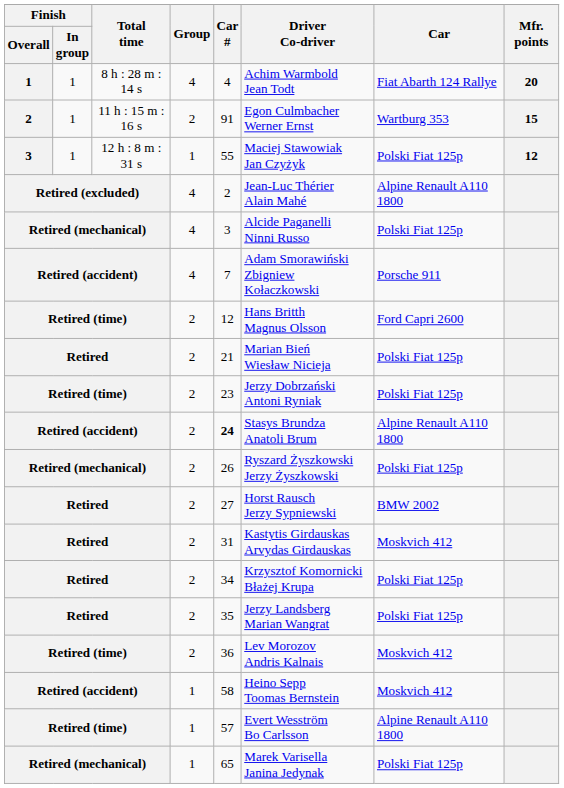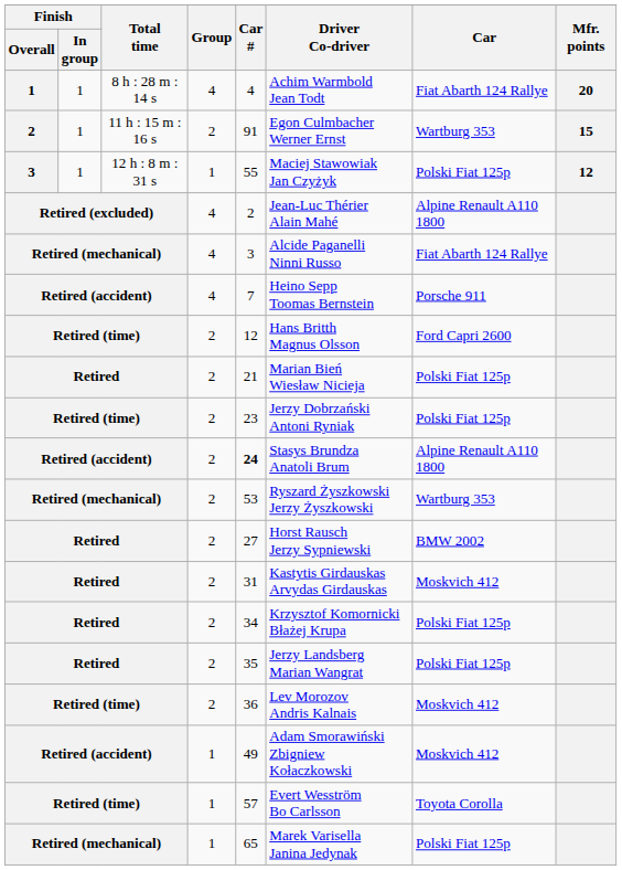 <table class="wikitable" style="font-size:90%;">
 <tr>
 </tr>
 <tr style="background:#efefef;">
 <th width=15% colspan=2>Finish</th>
 <th width=15% rowspan=2>Total<br>time</th>
 <th width=5% rowspan=2>Group</th>
 <th width=5% rowspan=2>Car #</th>
 <th width=25% rowspan=2>Driver<br>Co-driver</th>
 <th width=25% rowspan=2>Car</th>
 <th width=10% rowspan=2>Mfr.<br>points</th>
 </tr>
 <tr>
 <th>Overall</th>
 <th>In<br>group</th>
 </tr>
 <tr align=center>
 <th>1</th>
 <td>1</td>
 <td>8 h : 28 m : 14 s</td>
 <td>4</td>
 <td>4</td>
 <td align=left> <a href='#'>Achim Warmbold</a><br> <a href='#'>Jean Todt</a></td>
 <td align=left> <a href='#'>Fiat Abarth 124 Rallye</a></td>
 <th>20</th>
 </tr>
 <tr align=center>
 <th>2</th>
 <td>1</td>
 <td>11 h : 15 m : 16 s</td>
 <td>2</td>
 <td>91</td>
 <td align=left> <a href='#'>Egon Culmbacher</a><br> <a href='#'>Werner Ernst</a></td>
 <td align=left> <a href='#'>Wartburg 353</a></td>
 <th>15</th>
 </tr>
 <tr align=center>
 <th>3</th>
 <td>1</td>
 <td>12 h : 8 m : 31 s</td>
 <td>1</td>
 <td>55</td>
 <td align=left> <a href='#'>Maciej Stawowiak</a><br> <a href='#'>Jan Czyżyk</a></td>
 <td align=left> <a href='#'>Polski Fiat 125p</a></td>
 <th>12</th>
 </tr>
 <tr align=center>
 <th colspan=3>Retired (excluded)</th>
 <td>4</td>
 <td>2</td>
 <td align=left> <a href='#'>Jean-Luc Thérier</a><br> <a href='#'>Alain Mahé</a></td>
 <td align=left> <a href='#'>Alpine Renault A110 1800</a></td>
 <th></th>
 </tr>
 <tr align=center>
 <th colspan=3>Retired (mechanical)</th>
 <td>4</td>
 <td>3</td>
 <td align=left> <a href='#'>Alcide Paganelli</a><br> <a href='#'>Ninni Russo</a></td>
-<td align=left> <a href='#'>Polski Fiat 125p</a></td>
+<td align=left> <a href='#'>Fiat Abarth 124 Rallye</a></td>
 <th></th>
 </tr>
 <tr align=center>
 <th colspan=3>Retired (accident)</th>
 <td>4</td>
 <td>7</td>
-<td align=left> <a href='#'>Adam Smorawiński</a><br> <a href='#'>Zbigniew Kołaczkowski</a></td>
+<td align=left> <a href='#'>Heino Sepp</a><br> <a href='#'>Toomas Bernstein</a></td>
 <td align=left> <a href='#'>Porsche 911</a></td>
 <th></th>
 </tr>
 <tr align=center>
 <th colspan=3>Retired (time)</th>
 <td>2</td>
 <td>12</td>
 <td align=left> <a href='#'>Hans Britth</a><br> <a href='#'>Magnus Olsson</a></td>
 <td align=left> <a href='#'>Ford Capri 2600</a></td>
 <th></th>
 </tr>
 <tr align=center>
 <th colspan=3>Retired</th>
 <td>2</td>
 <td>21</td>
 <td align=left> <a href='#'>Marian Bień</a><br> <a href='#'>Wiesław Nicieja</a></td>
 <td align=left> <a href='#'>Polski Fiat 125p</a></td>
 <th></th>
 </tr>
 <tr align=center>
 <th colspan=3>Retired (time)</th>
 <td>2</td>
 <td>23</td>
 <td align=left> <a href='#'>Jerzy Dobrzański</a><br> <a href='#'>Antoni Ryniak</a></td>
 <td align=left> <a href='#'>Polski Fiat 125p</a></td>
 <th></th>
 </tr>
 <tr align=center>
 <th colspan=3>Retired (accident)</th>
 <td>2</td>
 <td><strong>24</strong></td>
 <td align=left> <a href='#'>Stasys Brundza</a><br> <a href='#'>Anatoli Brum</a></td>
 <td align=left> <a href='#'>Alpine Renault A110 1800</a></td>
 <th></th>
 </tr>
 <tr align=center>
 <th colspan=3>Retired (mechanical)</th>
 <td>2</td>
-<td>26</td>
+<td>53</td>
 <td align=left> <a href='#'>Ryszard Żyszkowski</a><br> <a href='#'>Jerzy Żyszkowski</a></td>
-<td align=left> <a href='#'>Polski Fiat 125p</a></td>
+<td align=left> <a href='#'>Wartburg 353</a></td>
 <th></th>
 </tr>
 <tr align=center>
 <th colspan=3>Retired</th>
 <td>2</td>
 <td>27</td>
 <td align=left> <a href='#'>Horst Rausch</a><br> <a href='#'>Jerzy Sypniewski</a></td>
 <td align=left> <a href='#'>BMW 2002</a></td>
 <th></th>
 </tr>
 <tr align=center>
 <th colspan=3>Retired</th>
 <td>2</td>
 <td>31</td>
 <td align=left> <a href='#'>Kastytis Girdauskas</a><br> <a href='#'>Arvydas Girdauskas</a></td>
 <td align=left> <a href='#'>Moskvich 412</a></td>
 <th></th>
 </tr>
 <tr align=center>
 <th colspan=3>Retired</th>
 <td>2</td>
 <td>34</td>
 <td align=left> <a href='#'>Krzysztof Komornicki</a><br> <a href='#'>Błażej Krupa</a></td>
 <td align=left> <a href='#'>Polski Fiat 125p</a></td>
 <th></th>
 </tr>
 <tr align=center>
 <th colspan=3>Retired</th>
 <td>2</td>
 <td>35</td>
 <td align=left> <a href='#'>Jerzy Landsberg</a><br> <a href='#'>Marian Wangrat</a></td>
 <td align=left> <a href='#'>Polski Fiat 125p</a></td>
 <th></th>
 </tr>
 <tr align=center>
 <th colspan=3>Retired (time)</th>
 <td>2</td>
 <td>36</td>
 <td align=left> <a href='#'>Lev Morozov</a><br> <a href='#'>Andris Kalnais</a></td>
 <td align=left> <a href='#'>Moskvich 412</a></td>
 <th></th>
 </tr>
 <tr align=center>
 <th colspan=3>Retired (accident)</th>
 <td>1</td>
-<td>58</td>
-<td align=left> <a href='#'>Heino Sepp</a><br> <a href='#'>Toomas Bernstein</a></td>
+<td>49</td>
+<td align=left> <a href='#'>Adam Smorawiński</a><br> <a href='#'>Zbigniew Kołaczkowski</a></td>
 <td align=left> <a href='#'>Moskvich 412</a></td>
 <th></th>
 </tr>
 <tr align=center>
 <th colspan=3>Retired (time)</th>
 <td>1</td>
 <td>57</td>
 <td align=left> <a href='#'>Evert Wesström</a><br> <a href='#'>Bo Carlsson</a></td>
-<td align=left> <a href='#'>Alpine Renault A110 1800</a></td>
+<td align=left> <a href='#'>Toyota Corolla</a></td>
 <th></th>
 </tr>
 <tr align=center>
 <th colspan=3>Retired (mechanical)</th>
 <td>1</td>
 <td>65</td>
 <td align=left> <a href='#'>Marek Varisella</a><br> <a href='#'>Janina Jedynak</a></td>
 <td align=left> <a href='#'>Polski Fiat 125p</a></td>
 <th></th>
 </tr>
 </table>
